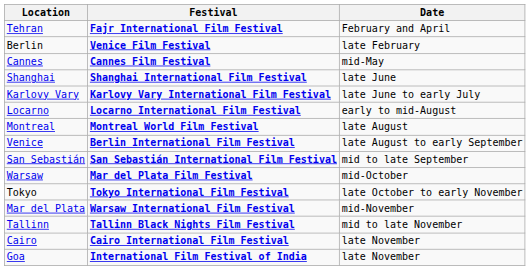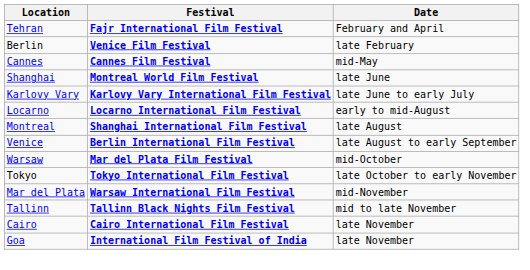 <table class="wikitable sortable">
 <tr>
 <th scope="col">Location</th>
 <th scope="col">Festival</th>
 <th scope="col">Date</th>
 </tr>
 <tr>
 <td> <a href='#'>Tehran</a></td>
 <td><strong><a href='#'>Fajr International Film Festival</a></strong></td>
 <td>February and April</td>
 </tr>
 <tr>
 <td> Berlin</td>
 <td><strong><a href='#'>Venice Film Festival</a></strong></td>
 <td>late February</td>
 </tr>
 <tr>
 <td> <a href='#'>Cannes</a></td>
 <td><strong><a href='#'>Cannes Film Festival</a></strong></td>
 <td>mid-May</td>
 </tr>
 <tr>
 <td> <a href='#'>Shanghai</a></td>
-<td><strong><a href='#'>Shanghai International Film Festival</a></strong></td>
+<td><strong><a href='#'>Montreal World Film Festival</a></strong></td>
 <td>late June</td>
 </tr>
 <tr>
 <td> <a href='#'>Karlovy Vary</a></td>
 <td><strong><a href='#'>Karlovy Vary International Film Festival</a></strong></td>
 <td>late June to early July</td>
 </tr>
 <tr>
 <td> <a href='#'>Locarno</a></td>
 <td><strong><a href='#'>Locarno International Film Festival</a></strong></td>
 <td>early to mid-August</td>
 </tr>
 <tr>
 <td> <a href='#'>Montreal</a></td>
-<td><strong><a href='#'>Montreal World Film Festival</a></strong></td>
+<td><strong><a href='#'>Shanghai International Film Festival</a></strong></td>
 <td>late August</td>
 </tr>
 <tr>
 <td> <a href='#'>Venice</a></td>
 <td><strong><a href='#'>Berlin International Film Festival</a></strong></td>
 <td>late August to early September</td>
-</tr>
-<tr>
-<td> <a href='#'>San Sebastián</a></td>
-<td><strong><a href='#'>San Sebastián International Film Festival</a></strong></td>
-<td>mid to late September</td>
 </tr>
 <tr>
 <td> <a href='#'>Warsaw</a></td>
 <td><strong><a href='#'>Mar del Plata Film Festival</a></strong></td>
 <td>mid-October</td>
 </tr>
 <tr>
 <td> Tokyo</td>
 <td><strong><a href='#'>Tokyo International Film Festival</a></strong></td>
 <td>late October to early November</td>
 </tr>
 <tr>
 <td> <a href='#'>Mar del Plata</a></td>
 <td><strong><a href='#'>Warsaw International Film Festival</a></strong></td>
 <td>mid-November</td>
 </tr>
 <tr>
 <td> <a href='#'>Tallinn</a></td>
 <td><strong><a href='#'>Tallinn Black Nights Film Festival</a></strong></td>
 <td>mid to late November</td>
 </tr>
 <tr>
 <td> <a href='#'>Cairo</a></td>
 <td><strong><a href='#'>Cairo International Film Festival</a></strong></td>
 <td>late November</td>
 </tr>
 <tr>
 <td> <a href='#'>Goa</a></td>
 <td><strong><a href='#'>International Film Festival of India</a></strong></td>
 <td>late November</td>
 </tr>
 </table>
